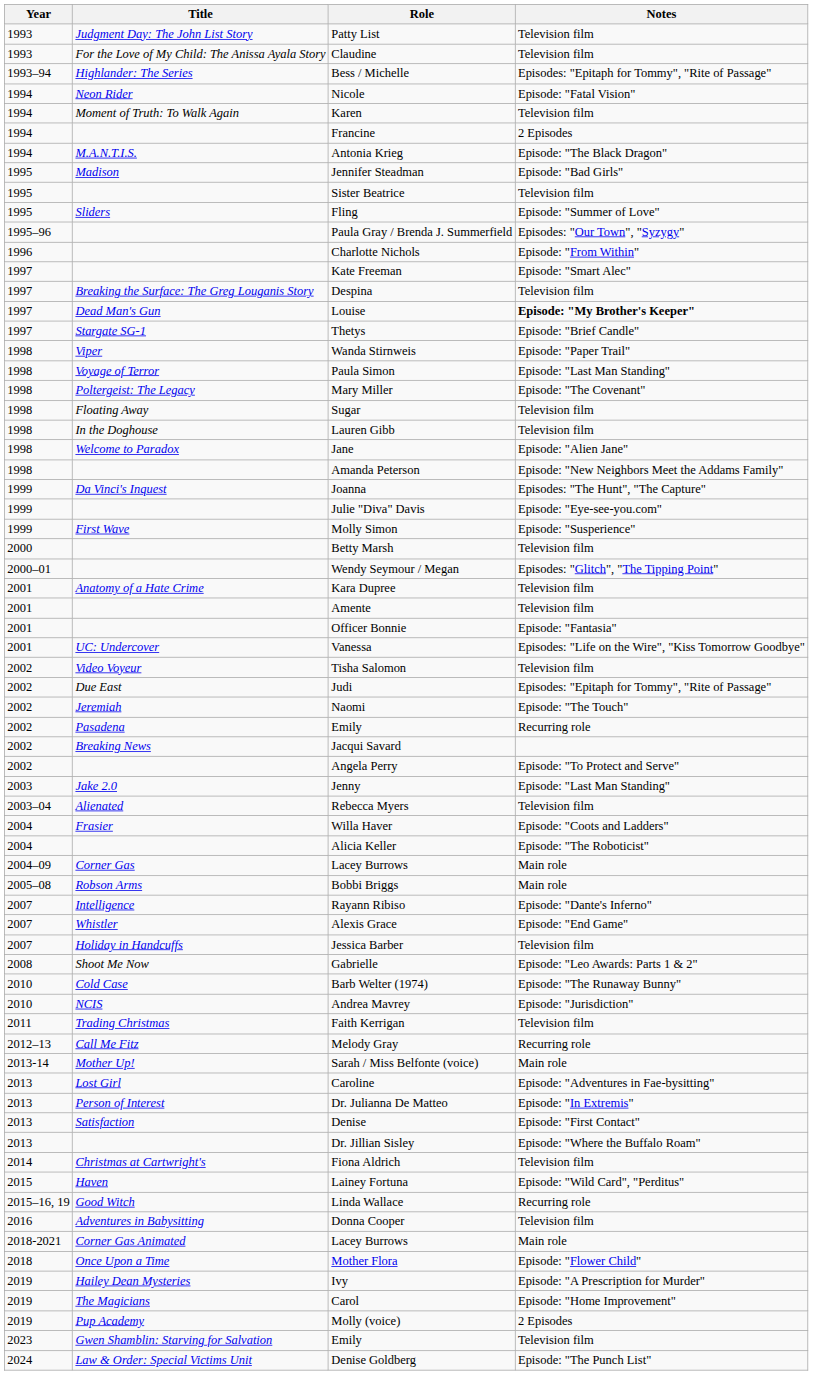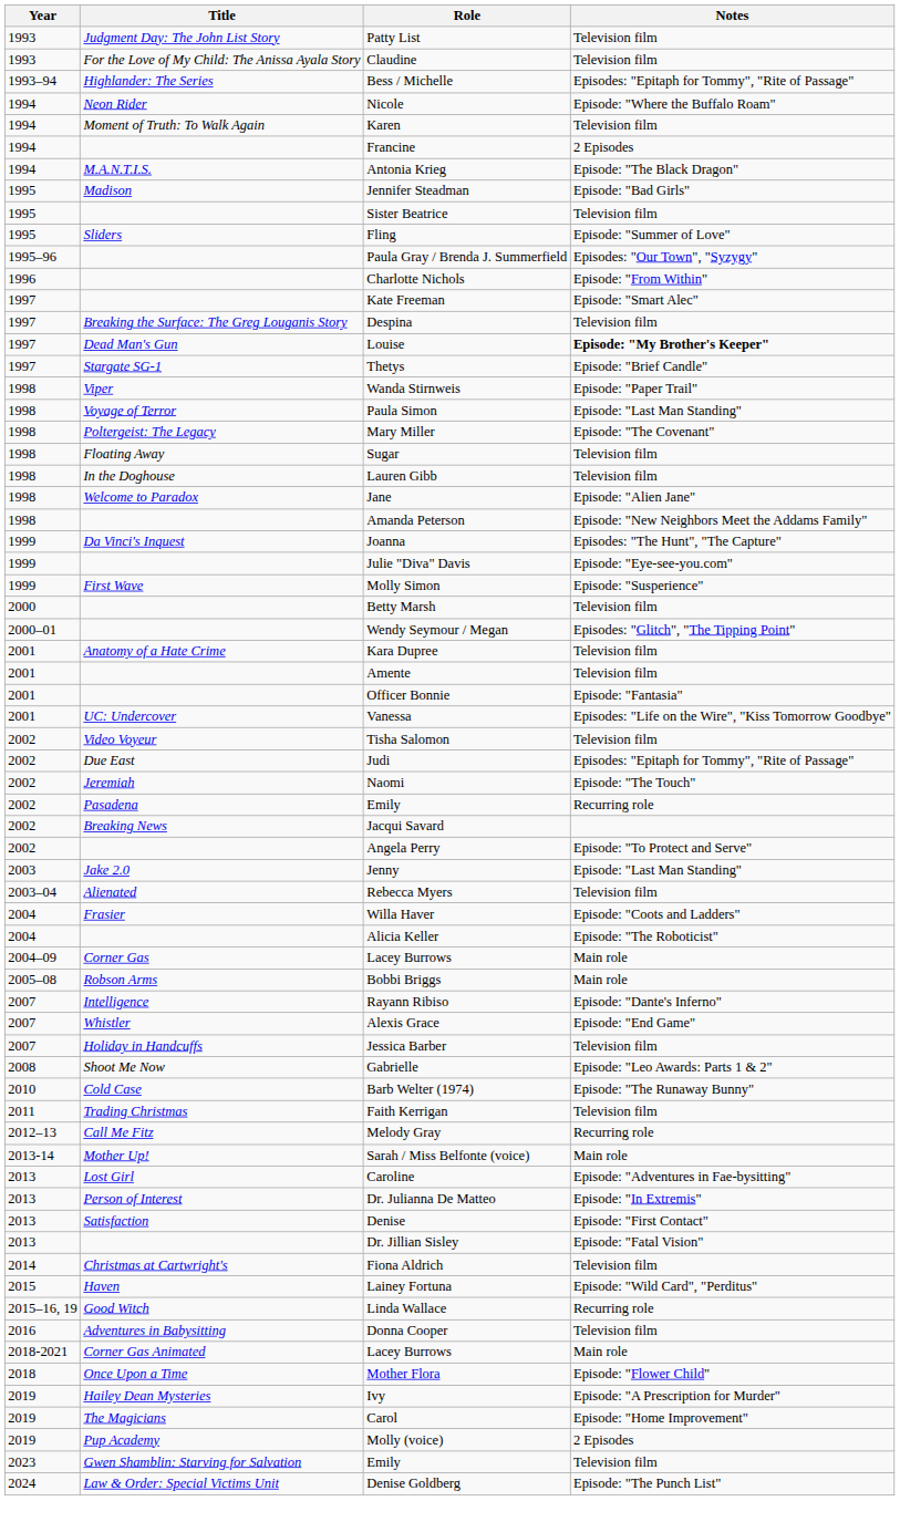 <table class="wikitable sortable">
 <tr>
 <th>Year</th>
 <th>Title</th>
 <th>Role</th>
 <th class="unsortable">Notes</th>
 </tr>
 <tr>
 <td>1993</td>
 <td><em><a href='#'>Judgment Day: The John List Story</a></em></td>
 <td>Patty List</td>
 <td>Television film</td>
 </tr>
 <tr>
 <td>1993</td>
 <td><em>For the Love of My Child: The Anissa Ayala Story</em></td>
 <td>Claudine</td>
 <td>Television film</td>
 </tr>
 <tr>
 <td>1993–94</td>
 <td><em><a href='#'>Highlander: The Series</a></em></td>
 <td>Bess / Michelle</td>
 <td>Episodes: "Epitaph for Tommy", "Rite of Passage"</td>
 </tr>
 <tr>
 <td>1994</td>
 <td><em><a href='#'>Neon Rider</a></em></td>
 <td>Nicole</td>
-<td>Episode: "Fatal Vision"</td>
+<td>Episode: "Where the Buffalo Roam"</td>
 </tr>
 <tr>
 <td>1994</td>
 <td><em>Moment of Truth: To Walk Again</em></td>
 <td>Karen</td>
 <td>Television film</td>
 </tr>
 <tr>
 <td>1994</td>
 <td><em></em></td>
 <td>Francine</td>
 <td>2 Episodes</td>
 </tr>
 <tr>
 <td>1994</td>
 <td><em><a href='#'>M.A.N.T.I.S.</a></em></td>
 <td>Antonia Krieg</td>
 <td>Episode: "The Black Dragon"</td>
 </tr>
 <tr>
 <td>1995</td>
 <td><em><a href='#'>Madison</a></em></td>
 <td>Jennifer Steadman</td>
 <td>Episode: "Bad Girls"</td>
 </tr>
 <tr>
 <td>1995</td>
 <td><em></em></td>
 <td>Sister Beatrice</td>
 <td>Television film</td>
 </tr>
 <tr>
 <td>1995</td>
 <td><em><a href='#'>Sliders</a></em></td>
 <td>Fling</td>
 <td>Episode: "Summer of Love"</td>
 </tr>
 <tr>
 <td>1995–96</td>
 <td><em></em></td>
 <td>Paula Gray / Brenda J. Summerfield</td>
 <td>Episodes: "<a href='#'>Our Town</a>", "<a href='#'>Syzygy</a>"</td>
 </tr>
 <tr>
 <td>1996</td>
 <td><em></em></td>
 <td>Charlotte Nichols</td>
 <td>Episode: "<a href='#'>From Within</a>"</td>
 </tr>
 <tr>
 <td>1997</td>
 <td><em></em></td>
 <td>Kate Freeman</td>
 <td>Episode: "Smart Alec"</td>
 </tr>
 <tr>
 <td>1997</td>
 <td><em><a href='#'>Breaking the Surface: The Greg Louganis Story</a></em></td>
 <td>Despina</td>
 <td>Television film</td>
 </tr>
 <tr>
 <td>1997</td>
 <td><em><a href='#'>Dead Man's Gun</a></em></td>
 <td>Louise</td>
 <td><strong>Episode: "My Brother's Keeper"</strong></td>
 </tr>
 <tr>
 <td>1997</td>
 <td><em><a href='#'>Stargate SG-1</a></em></td>
 <td>Thetys</td>
 <td>Episode: "Brief Candle"</td>
 </tr>
 <tr>
 <td>1998</td>
 <td><em><a href='#'>Viper</a></em></td>
 <td>Wanda Stirnweis</td>
 <td>Episode: "Paper Trail"</td>
 </tr>
 <tr>
 <td>1998</td>
 <td><em><a href='#'>Voyage of Terror</a></em></td>
 <td>Paula Simon</td>
 <td>Episode: "Last Man Standing"</td>
 </tr>
 <tr>
 <td>1998</td>
 <td><em><a href='#'>Poltergeist: The Legacy</a></em></td>
 <td>Mary Miller</td>
 <td>Episode: "The Covenant"</td>
 </tr>
 <tr>
 <td>1998</td>
 <td><em>Floating Away</em></td>
 <td>Sugar</td>
 <td>Television film</td>
 </tr>
 <tr>
 <td>1998</td>
 <td><em>In the Doghouse</em></td>
 <td>Lauren Gibb</td>
 <td>Television film</td>
 </tr>
 <tr>
 <td>1998</td>
 <td><em><a href='#'>Welcome to Paradox</a></em></td>
 <td>Jane</td>
 <td>Episode: "Alien Jane"</td>
 </tr>
 <tr>
 <td>1998</td>
 <td><em></em></td>
 <td>Amanda Peterson</td>
 <td>Episode: "New Neighbors Meet the Addams Family"</td>
 </tr>
 <tr>
 <td>1999</td>
 <td><em><a href='#'>Da Vinci's Inquest</a></em></td>
 <td>Joanna</td>
 <td>Episodes: "The Hunt", "The Capture"</td>
 </tr>
 <tr>
 <td>1999</td>
 <td><em></em></td>
 <td>Julie "Diva" Davis</td>
 <td>Episode: "Eye-see-you.com"</td>
 </tr>
 <tr>
 <td>1999</td>
 <td><em><a href='#'>First Wave</a></em></td>
 <td>Molly Simon</td>
 <td>Episode: "Susperience"</td>
 </tr>
 <tr>
 <td>2000</td>
 <td><em></em></td>
 <td>Betty Marsh</td>
 <td>Television film</td>
 </tr>
 <tr>
 <td>2000–01</td>
 <td><em></em></td>
 <td>Wendy Seymour / Megan</td>
 <td>Episodes: "<a href='#'>Glitch</a>", "<a href='#'>The Tipping Point</a>"</td>
 </tr>
 <tr>
 <td>2001</td>
 <td><em><a href='#'>Anatomy of a Hate Crime</a></em></td>
 <td>Kara Dupree</td>
 <td>Television film</td>
 </tr>
 <tr>
 <td>2001</td>
 <td><em></em></td>
 <td>Amente</td>
 <td>Television film</td>
 </tr>
 <tr>
 <td>2001</td>
 <td><em></em></td>
 <td>Officer Bonnie</td>
 <td>Episode: "Fantasia"</td>
 </tr>
 <tr>
 <td>2001</td>
 <td><em><a href='#'>UC: Undercover</a></em></td>
 <td>Vanessa</td>
 <td>Episodes: "Life on the Wire", "Kiss Tomorrow Goodbye"</td>
 </tr>
 <tr>
 <td>2002</td>
 <td><em><a href='#'>Video Voyeur</a></em></td>
 <td>Tisha Salomon</td>
 <td>Television film</td>
 </tr>
 <tr>
 <td>2002</td>
 <td><em>Due East</em></td>
 <td>Judi</td>
 <td>Episodes: "Epitaph for Tommy", "Rite of Passage"</td>
 </tr>
 <tr>
 <td>2002</td>
 <td><em><a href='#'>Jeremiah</a></em></td>
 <td>Naomi</td>
 <td>Episode: "The Touch"</td>
 </tr>
 <tr>
 <td>2002</td>
 <td><em><a href='#'>Pasadena</a></em></td>
 <td>Emily</td>
 <td>Recurring role</td>
 </tr>
 <tr>
 <td>2002</td>
 <td><em><a href='#'>Breaking News</a></em></td>
 <td>Jacqui Savard</td>
 <td></td>
 </tr>
 <tr>
 <td>2002</td>
 <td><em></em></td>
 <td>Angela Perry</td>
 <td>Episode: "To Protect and Serve"</td>
 </tr>
 <tr>
 <td>2003</td>
 <td><em><a href='#'>Jake 2.0</a></em></td>
 <td>Jenny</td>
 <td>Episode: "Last Man Standing"</td>
 </tr>
 <tr>
 <td>2003–04</td>
 <td><em><a href='#'>Alienated</a></em></td>
 <td>Rebecca Myers</td>
 <td>Television film</td>
 </tr>
 <tr>
 <td>2004</td>
 <td><em><a href='#'>Frasier</a></em></td>
 <td>Willa Haver</td>
 <td>Episode: "Coots and Ladders"</td>
 </tr>
 <tr>
 <td>2004</td>
 <td><em></em></td>
 <td>Alicia Keller</td>
 <td>Episode: "The Roboticist"</td>
 </tr>
 <tr>
 <td>2004–09</td>
 <td><em><a href='#'>Corner Gas</a></em></td>
 <td>Lacey Burrows</td>
 <td>Main role</td>
 </tr>
 <tr>
 <td>2005–08</td>
 <td><em><a href='#'>Robson Arms</a></em></td>
 <td>Bobbi Briggs</td>
 <td>Main role</td>
 </tr>
 <tr>
 <td>2007</td>
 <td><em><a href='#'>Intelligence</a></em></td>
 <td>Rayann Ribiso</td>
 <td>Episode: "Dante's Inferno"</td>
 </tr>
 <tr>
 <td>2007</td>
 <td><em><a href='#'>Whistler</a></em></td>
 <td>Alexis Grace</td>
 <td>Episode: "End Game"</td>
 </tr>
 <tr>
 <td>2007</td>
 <td><em><a href='#'>Holiday in Handcuffs</a></em></td>
 <td>Jessica Barber</td>
 <td>Television film</td>
 </tr>
 <tr>
 <td>2008</td>
 <td><em>Shoot Me Now</em></td>
 <td>Gabrielle</td>
 <td>Episode: "Leo Awards: Parts 1 & 2"</td>
 </tr>
 <tr>
 <td>2010</td>
 <td><em><a href='#'>Cold Case</a></em></td>
 <td>Barb Welter (1974)</td>
 <td>Episode: "The Runaway Bunny"</td>
 </tr>
 <tr>
-<td>2010</td>
-<td><em><a href='#'>NCIS</a></em></td>
-<td>Andrea Mavrey</td>
-<td>Episode: "Jurisdiction"</td>
-</tr>
-<tr>
 <td>2011</td>
 <td><em><a href='#'>Trading Christmas</a></em></td>
 <td>Faith Kerrigan</td>
 <td>Television film</td>
 </tr>
 <tr>
 <td>2012–13</td>
 <td><em><a href='#'>Call Me Fitz</a></em></td>
 <td>Melody Gray</td>
 <td>Recurring role</td>
 </tr>
 <tr>
 <td>2013-14</td>
 <td><em><a href='#'>Mother Up!</a></em></td>
 <td>Sarah / Miss Belfonte (voice)</td>
 <td>Main role</td>
 </tr>
 <tr>
 <td>2013</td>
 <td><em><a href='#'>Lost Girl</a></em></td>
 <td>Caroline</td>
 <td>Episode: "Adventures in Fae-bysitting"</td>
 </tr>
 <tr>
 <td>2013</td>
 <td><em><a href='#'>Person of Interest</a></em></td>
 <td>Dr. Julianna De Matteo</td>
 <td>Episode: "<a href='#'>In Extremis</a>"</td>
 </tr>
 <tr>
 <td>2013</td>
 <td><em><a href='#'>Satisfaction</a></em></td>
 <td>Denise</td>
 <td>Episode: "First Contact"</td>
 </tr>
 <tr>
 <td>2013</td>
 <td><em></em></td>
 <td>Dr. Jillian Sisley</td>
-<td>Episode: "Where the Buffalo Roam"</td>
+<td>Episode: "Fatal Vision"</td>
 </tr>
 <tr>
 <td>2014</td>
 <td><em><a href='#'>Christmas at Cartwright's</a></em></td>
 <td>Fiona Aldrich</td>
 <td>Television film</td>
 </tr>
 <tr>
 <td>2015</td>
 <td><em><a href='#'>Haven</a></em></td>
 <td>Lainey Fortuna</td>
 <td>Episode: "Wild Card", "Perditus"</td>
 </tr>
 <tr>
 <td>2015–16, 19</td>
 <td><em><a href='#'>Good Witch</a></em></td>
 <td>Linda Wallace</td>
 <td>Recurring role</td>
 </tr>
 <tr>
 <td>2016</td>
 <td><em><a href='#'>Adventures in Babysitting</a></em></td>
 <td>Donna Cooper</td>
 <td>Television film</td>
 </tr>
 <tr>
 <td>2018-2021</td>
 <td><em><a href='#'>Corner Gas Animated</a></em></td>
 <td>Lacey Burrows</td>
 <td>Main role</td>
 </tr>
 <tr>
 <td>2018</td>
 <td><em><a href='#'>Once Upon a Time</a></em></td>
 <td><a href='#'>Mother Flora</a></td>
 <td>Episode: "<a href='#'>Flower Child</a>"</td>
 </tr>
 <tr>
 <td>2019</td>
 <td><em><a href='#'>Hailey Dean Mysteries</a></em></td>
 <td>Ivy</td>
 <td>Episode: "A Prescription for Murder"</td>
 </tr>
 <tr>
 <td>2019</td>
 <td data-sort-value="Magicians, The"><em><a href='#'>The Magicians</a></em></td>
 <td>Carol</td>
 <td>Episode: "Home Improvement"</td>
 </tr>
 <tr>
 <td>2019</td>
 <td><em><a href='#'>Pup Academy</a></em></td>
 <td>Molly (voice)</td>
 <td>2 Episodes</td>
 </tr>
 <tr>
 <td>2023</td>
 <td><em><a href='#'>Gwen Shamblin: Starving for Salvation</a></em></td>
 <td>Emily</td>
 <td>Television film</td>
 </tr>
 <tr>
 <td>2024</td>
 <td><em><a href='#'>Law & Order: Special Victims Unit</a></em></td>
 <td>Denise Goldberg</td>
 <td>Episode: "The Punch List"</td>
 </tr>
 </table>
